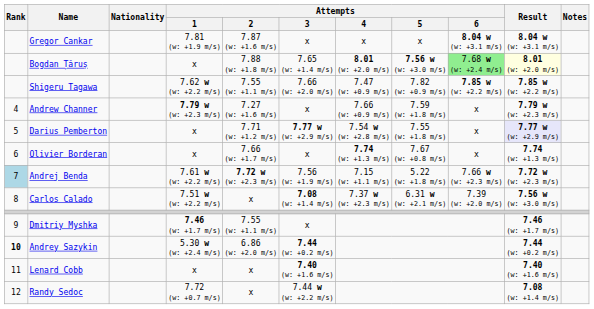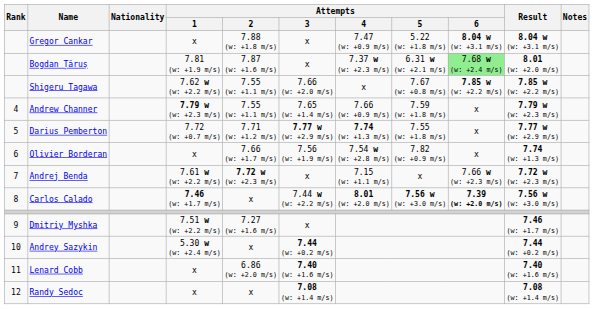 <table class="wikitable sortable" style="text-align:center">
 <tr>
 <th rowspan=2>Rank</th>
 <th rowspan=2>Name</th>
 <th rowspan=2>Nationality</th>
 <th colspan=6>Attempts</th>
 <th rowspan=2>Result</th>
 <th rowspan=2>Notes</th>
 </tr>
 <tr>
 <th>1</th>
 <th>2</th>
 <th>3</th>
 <th>4</th>
 <th>5</th>
 <th>6</th>
 </tr>
 <tr>
 <td></td>
 <td align=left><a href='#'>Gregor Cankar</a></td>
 <td align=left></td>
-<td>7.81<br><small>(w: +1.9 m/s)</small></td>
-<td>7.87<br><small>(w: +1.6 m/s)</small></td>
 <td>x</td>
+<td>7.88<br><small>(w: +1.8 m/s)</small></td>
 <td>x</td>
-<td>x</td>
+<td>7.47<br><small>(w: +0.9 m/s)</small></td>
+<td>5.22<br><small>(w: +1.8 m/s)</small></td>
 <td><strong>8.04</strong> <strong>w</strong> <br><small>(w: +3.1 m/s)</small></td>
 <td><strong>8.04</strong>  <strong>w</strong> <br><small>(w: +3.1 m/s)</small></td>
 <td></td>
 </tr>
 <tr>
 <td></td>
 <td align=left><a href='#'>Bogdan Țăruș</a></td>
 <td align=left></td>
+<td>7.81<br><small>(w: +1.9 m/s)</small></td>
+<td>7.87<br><small>(w: +1.6 m/s)</small></td>
 <td>x</td>
-<td>7.88<br><small>(w: +1.8 m/s)</small></td>
-<td>7.65<br><small>(w: +1.4 m/s)</small></td>
-<td><strong>8.01</strong><br><small>(w: +2.0 m/s)</small></td>
-<td><strong>7.56</strong> <strong>w</strong> <br><small>(w: +3.0 m/s)</small></td>
+<td>7.37 <strong>w</strong> <br><small>(w: +2.3 m/s)</small></td>
+<td>6.31 <strong>w</strong> <br><small>(w: +2.1 m/s)</small></td>
 <td style="background: lightgreen;">7.68 <strong>w</strong> <br><small>(w: +2.4 m/s)</small></td>
-<td style="background: lightyellow;"><strong>8.01</strong> <br><small>(w: +2.0 m/s)</small></td>
+<td><strong>8.01</strong> <br><small>(w: +2.0 m/s)</small></td>
 <td></td>
 </tr>
 <tr>
 <td></td>
 <td align=left><a href='#'>Shigeru Tagawa</a></td>
 <td align=left></td>
 <td>7.62 <strong>w</strong> <br><small>(w: +2.2 m/s)</small></td>
 <td>7.55<br><small>(w: +1.1 m/s)</small></td>
 <td>7.66<br><small>(w: +2.0 m/s)</small></td>
-<td>7.47<br><small>(w: +0.9 m/s)</small></td>
-<td>7.82<br><small>(w: +0.9 m/s)</small></td>
+<td>x</td>
+<td>7.67<br><small>(w: +0.8 m/s)</small></td>
 <td><strong>7.85</strong> <strong>w</strong> <br><small>(w: +2.2 m/s)</small></td>
 <td><strong>7.85</strong>  <strong>w</strong> <br><small>(w: +2.2 m/s)</small></td>
 <td></td>
 </tr>
 <tr>
 <td>4</td>
 <td align=left><a href='#'>Andrew Channer</a></td>
 <td align=left></td>
 <td><strong>7.79</strong> <strong>w</strong> <br><small>(w: +2.3 m/s)</small></td>
-<td>7.27<br><small>(w: +1.6 m/s)</small></td>
-<td>x</td>
+<td>7.55<br><small>(w: +1.1 m/s)</small></td>
+<td>7.65<br><small>(w: +1.4 m/s)</small></td>
 <td>7.66<br><small>(w: +0.9 m/s)</small></td>
 <td>7.59<br><small>(w: +1.8 m/s)</small></td>
 <td>x</td>
 <td><strong>7.79</strong>  <strong>w</strong> <br><small>(w: +2.3 m/s)</small></td>
 <td></td>
 </tr>
 <tr>
 <td>5</td>
 <td align=left><a href='#'>Darius Pemberton</a></td>
 <td align=left></td>
-<td>x</td>
+<td>7.72<br><small>(w: +0.7 m/s)</small></td>
 <td>7.71<br><small>(w: +1.2 m/s)</small></td>
 <td><strong>7.77</strong> <strong>w</strong> <br><small>(w: +2.9 m/s)</small></td>
-<td>7.54 <strong>w</strong> <br><small>(w: +2.8 m/s)</small></td>
+<td><strong>7.74</strong><br><small>(w: +1.3 m/s)</small></td>
 <td>7.55<br><small>(w: +1.8 m/s)</small></td>
 <td>x</td>
-<td style="background: lavender;"><strong>7.77</strong>  <strong>w</strong> <br><small>(w: +2.9 m/s)</small></td>
+<td><strong>7.77</strong>  <strong>w</strong> <br><small>(w: +2.9 m/s)</small></td>
 <td></td>
 </tr>
 <tr>
 <td>6</td>
 <td align=left><a href='#'>Olivier Borderan</a></td>
 <td align=left></td>
 <td>x</td>
 <td>7.66<br><small>(w: +1.7 m/s)</small></td>
-<td>x</td>
-<td><strong>7.74</strong><br><small>(w: +1.3 m/s)</small></td>
-<td>7.67<br><small>(w: +0.8 m/s)</small></td>
+<td>7.56<br><small>(w: +1.9 m/s)</small></td>
+<td>7.54 <strong>w</strong> <br><small>(w: +2.8 m/s)</small></td>
+<td>7.82<br><small>(w: +0.9 m/s)</small></td>
 <td>x</td>
 <td><strong>7.74</strong> <br><small>(w: +1.3 m/s)</small></td>
 <td></td>
 </tr>
 <tr>
-<td style="background: lightblue;">7</td>
+<td>7</td>
 <td align=left><a href='#'>Andrej Benda</a></td>
 <td align=left></td>
 <td>7.61 <strong>w</strong> <br><small>(w: +2.2 m/s)</small></td>
 <td><strong>7.72</strong> <strong>w</strong> <br><small>(w: +2.3 m/s)</small></td>
-<td>7.56<br><small>(w: +1.9 m/s)</small></td>
+<td>x</td>
 <td>7.15<br><small>(w: +1.1 m/s)</small></td>
-<td>5.22<br><small>(w: +1.8 m/s)</small></td>
+<td>x</td>
 <td>7.66 <strong>w</strong> <br><small>(w: +2.3 m/s)</small></td>
 <td><strong>7.72</strong>  <strong>w</strong> <br><small>(w: +2.3 m/s)</small></td>
 <td></td>
 </tr>
 <tr>
 <td>8</td>
 <td align=left><a href='#'>Carlos Calado</a></td>
 <td align=left></td>
-<td>7.51 <strong>w</strong> <br><small>(w: +2.2 m/s)</small></td>
+<td><strong>7.46</strong><br><small>(w: +1.7 m/s)</small></td>
 <td>x</td>
-<td><strong>7.08</strong><br><small>(w: +1.4 m/s)</small></td>
-<td>7.37 <strong>w</strong> <br><small>(w: +2.3 m/s)</small></td>
-<td>6.31 <strong>w</strong> <br><small>(w: +2.1 m/s)</small></td>
-<td>7.39<br><small>(w: +2.0 m/s)</small></td>
+<td>7.44 <strong>w</strong> <br><small>(w: +2.2 m/s)</small></td>
+<td><strong>8.01</strong><br><small>(w: +2.0 m/s)</small></td>
+<td><strong>7.56</strong> <strong>w</strong> <br><small>(w: +3.0 m/s)</small></td>
+<td><strong>7.39<br><small>(w: +2.0 m/s)</small></strong></td>
 <td><strong>7.56</strong>  <strong>w</strong> <br><small>(w: +3.0 m/s)</small></td>
 <td></td>
 </tr>
 <tr>
 <td colspan=11 bgcolor=lightgray></td>
 </tr>
 <tr>
 <td>9</td>
 <td align=left><a href='#'>Dmitriy Myshka</a></td>
 <td align=left></td>
-<td><strong>7.46</strong><br><small>(w: +1.7 m/s)</small></td>
-<td>7.55<br><small>(w: +1.1 m/s)</small></td>
+<td>7.51 <strong>w</strong> <br><small>(w: +2.2 m/s)</small></td>
+<td>7.27<br><small>(w: +1.6 m/s)</small></td>
 <td>x</td>
 <td colspan=3></td>
 <td><strong>7.46</strong> <br><small>(w: +1.7 m/s)</small></td>
 <td></td>
 </tr>
 <tr>
-<td><strong>10</strong></td>
+<td>10</td>
 <td align=left><a href='#'>Andrey Sazykin</a></td>
 <td align=left></td>
 <td>5.30 <strong>w</strong> <br><small>(w: +2.4 m/s)</small></td>
-<td>6.86<br><small>(w: +2.0 m/s)</small></td>
+<td>x</td>
 <td><strong>7.44</strong><br><small>(w: +0.2 m/s)</small></td>
 <td colspan=3></td>
 <td><strong>7.44</strong> <br><small>(w: +0.2 m/s)</small></td>
 <td></td>
 </tr>
 <tr>
 <td>11</td>
 <td align=left><a href='#'>Lenard Cobb</a></td>
 <td align=left></td>
 <td>x</td>
-<td>x</td>
+<td>6.86<br><small>(w: +2.0 m/s)</small></td>
 <td><strong>7.40</strong><br><small>(w: +1.6 m/s)</small></td>
 <td colspan=3></td>
 <td><strong>7.40</strong> <br><small>(w: +1.6 m/s)</small></td>
 <td></td>
 </tr>
 <tr>
 <td>12</td>
 <td align=left><a href='#'>Randy Sedoc</a></td>
 <td align=left></td>
-<td>7.72<br><small>(w: +0.7 m/s)</small></td>
 <td>x</td>
-<td>7.44 <strong>w</strong> <br><small>(w: +2.2 m/s)</small></td>
+<td>x</td>
+<td><strong>7.08</strong><br><small>(w: +1.4 m/s)</small></td>
 <td colspan=3></td>
 <td><strong>7.08</strong> <br><small>(w: +1.4 m/s)</small></td>
 <td></td>
 </tr>
 </table>
